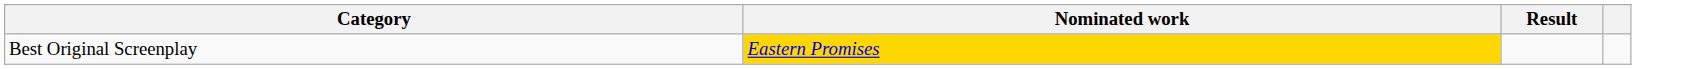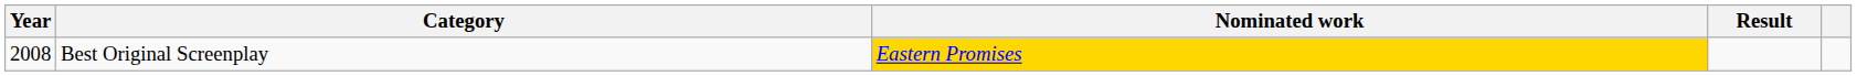 <table class="wikitable sortable">
 <tr>
+<th scope="col" style="width:1em;">Year</th>
 <th scope="col" style="width:39em;">Category</th>
 <th scope="col" style="width:40em;">Nominated work</th>
 <th scope="col" style="width:5em;">Result</th>
 <th scope="col" style="width:1em;"class="unsortable"></th>
 </tr>
 <tr>
+<td>2008</td>
 <td>Best Original Screenplay</td>
 <td style="background: gold;"><em><a href='#'>Eastern Promises</a></em></td>
 <td></td>
 <td></td>
 </tr>
 </table>
